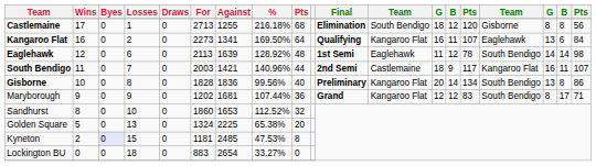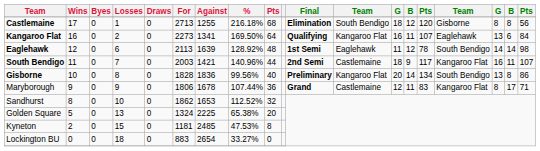 <table style="font-size: 85%; text-align: left;" class="wikitable">
 <tr>
 <th style="color:crimson">Team</th>
 <th style="color:crimson">Wins</th>
 <th style="color:crimson">Byes</th>
 <th style="color:crimson">Losses</th>
 <th style="color:crimson">Draws</th>
 <th style="color:crimson">For</th>
 <th style="color:crimson">Against</th>
 <th style="color:crimson">%</th>
 <th style="color:crimson">Pts</th>
 <th></th>
 <th style="color:green">Final</th>
 <th style="color:green">Team</th>
 <th style="color:green">G</th>
 <th style="color:green">B</th>
 <th style="color:green">Pts</th>
 <th style="color:green">Team</th>
 <th style="color:green">G</th>
 <th style="color:green">B</th>
 <th style="color:green">Pts</th>
 </tr>
 <tr>
 </tr>
 <tr>
 </tr>
 <tr>
 <td><strong>	Castlemaine	</strong></td>
 <td>17</td>
 <td>0</td>
 <td>1</td>
 <td>0</td>
 <td>2713</td>
 <td>1255</td>
 <td>216.18%</td>
 <td>68</td>
 <td></td>
 <td><strong>Elimination</strong></td>
 <td>South Bendigo</td>
 <td>18</td>
 <td>12</td>
 <td>120</td>
 <td>Gisborne</td>
 <td>8</td>
 <td>8</td>
 <td>56</td>
 </tr>
 <tr>
 <td><strong>	Kangaroo Flat	</strong></td>
 <td>16</td>
 <td>0</td>
 <td>2</td>
 <td>0</td>
 <td>2273</td>
 <td>1341</td>
 <td>169.50%</td>
 <td>64</td>
 <td></td>
 <td><strong>Qualifying</strong></td>
 <td>Kangaroo Flat</td>
 <td>16</td>
 <td>11</td>
 <td>107</td>
 <td>Eaglehawk</td>
 <td>13</td>
 <td>6</td>
 <td>84</td>
 </tr>
 <tr>
 <td><strong>	Eaglehawk	</strong></td>
 <td>12</td>
 <td>0</td>
 <td>6</td>
 <td>0</td>
 <td>2113</td>
 <td>1639</td>
 <td>128.92%</td>
 <td>48</td>
 <td></td>
 <td><strong>1st Semi</strong></td>
 <td>Eaglehawk</td>
 <td>11</td>
 <td>12</td>
 <td>78</td>
 <td>South Bendigo</td>
 <td>14</td>
 <td>14</td>
 <td>98</td>
 </tr>
 <tr>
 <td><strong>	South Bendigo	</strong></td>
 <td>11</td>
 <td>0</td>
 <td>7</td>
 <td>0</td>
 <td>2003</td>
 <td>1421</td>
 <td>140.96%</td>
 <td>44</td>
 <td></td>
 <td><strong>2nd Semi</strong></td>
 <td>Castlemaine</td>
 <td>18</td>
 <td>9</td>
 <td>117</td>
 <td>Kangaroo Flat</td>
 <td>16</td>
 <td>11</td>
 <td>107</td>
 </tr>
 <tr>
 <td><strong>	Gisborne	</strong></td>
 <td>10</td>
 <td>0</td>
 <td>8</td>
 <td>0</td>
 <td>1828</td>
 <td>1836</td>
 <td>99.56%</td>
 <td>40</td>
 <td></td>
 <td><strong>Preliminary</strong></td>
 <td>Kangaroo Flat</td>
 <td>20</td>
 <td>14</td>
 <td>134</td>
 <td>South Bendigo</td>
 <td>13</td>
 <td>8</td>
 <td>86</td>
 </tr>
 <tr>
 <td>Maryborough</td>
 <td>9</td>
 <td>0</td>
 <td>9</td>
 <td>0</td>
-<td>1202</td>
-<td>1681</td>
+<td>1806</td>
+<td>1678</td>
 <td>107.44%</td>
 <td>36</td>
 <td></td>
 <td><strong>Grand</strong></td>
+<td>Castlemaine</td>
+<td>12</td>
+<td>11</td>
+<td>83</td>
 <td>Kangaroo Flat</td>
-<td>12</td>
-<td>12</td>
-<td>83</td>
-<td>South Bendigo</td>
 <td>8</td>
 <td>17</td>
 <td>71</td>
 </tr>
 <tr>
 <td>Sandhurst</td>
 <td>8</td>
 <td>0</td>
 <td>10</td>
 <td>0</td>
-<td>1860</td>
+<td>1862</td>
 <td>1653</td>
 <td>112.52%</td>
 <td>32</td>
 <td></td>
 </tr>
 <tr>
 <td>Golden Square</td>
 <td>5</td>
 <td>0</td>
 <td>13</td>
 <td>0</td>
 <td>1324</td>
 <td>2225</td>
 <td>65.38%</td>
 <td>20</td>
 <td></td>
 </tr>
 <tr>
 <td>Kyneton</td>
 <td>2</td>
-<td style="background: lavender;">0</td>
+<td>0</td>
 <td>15</td>
 <td>0</td>
 <td>1181</td>
 <td>2485</td>
 <td>47.53%</td>
 <td>8</td>
 <td></td>
 </tr>
 <tr>
 <td>Lockington BU</td>
 <td>0</td>
 <td>0</td>
 <td>18</td>
 <td>0</td>
 <td>883</td>
 <td>2654</td>
 <td>33.27%</td>
 <td>0</td>
 <td></td>
 </tr>
 <tr>
 </tr>
 </table>
